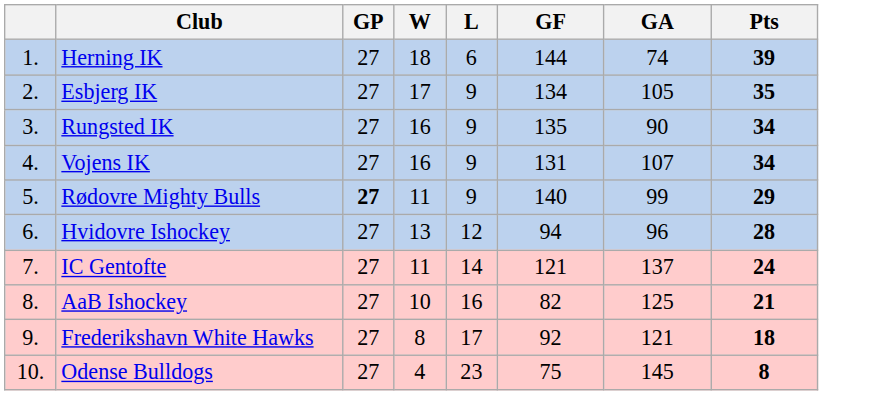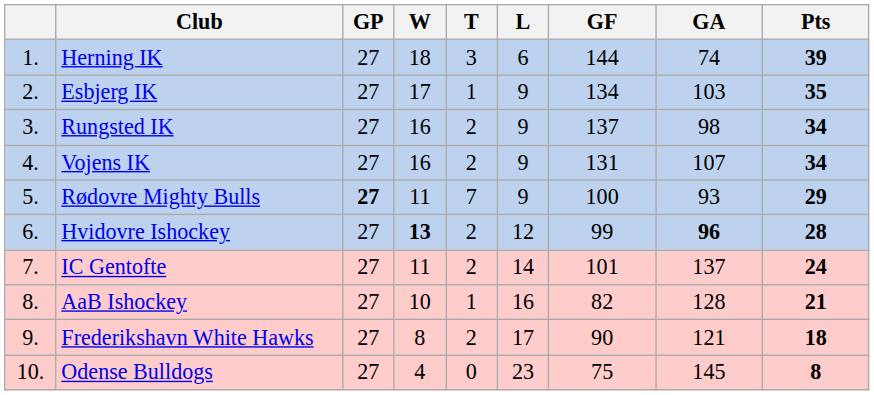 <table class="wikitable">
 <tr>
 <th width="30"></th>
 <th width="200">Club</th>
 <th width="30">GP</th>
 <th width="30">W</th>
+<th width="30">T</th>
 <th width="30">L</th>
 <th width="70">GF</th>
 <th width="70">GA</th>
 <th width="70">Pts</th>
 </tr>
 <tr bgcolor="#BCD2EE" align="center">
 <td>1.</td>
 <td align="left"><a href='#'>Herning IK</a></td>
 <td>27</td>
 <td>18</td>
+<td>3</td>
 <td>6</td>
 <td>144</td>
 <td>74</td>
 <td><strong>39</strong></td>
 </tr>
 <tr bgcolor="#BCD2EE" align="center">
 <td>2.</td>
 <td align="left"><a href='#'>Esbjerg IK</a></td>
 <td>27</td>
 <td>17</td>
+<td>1</td>
 <td>9</td>
 <td>134</td>
-<td>105</td>
+<td>103</td>
 <td><strong>35</strong></td>
 </tr>
 <tr bgcolor="#BCD2EE" align="center">
 <td>3.</td>
 <td align="left"><a href='#'>Rungsted IK</a></td>
 <td>27</td>
 <td>16</td>
+<td>2</td>
 <td>9</td>
-<td>135</td>
-<td>90</td>
+<td>137</td>
+<td>98</td>
 <td><strong>34</strong></td>
 </tr>
 <tr bgcolor="#BCD2EE" align="center">
 <td>4.</td>
 <td align="left"><a href='#'>Vojens IK</a></td>
 <td>27</td>
 <td>16</td>
+<td>2</td>
 <td>9</td>
 <td>131</td>
 <td>107</td>
 <td><strong>34</strong></td>
 </tr>
 <tr bgcolor="#BCD2EE" align="center">
 <td>5.</td>
 <td align="left"><a href='#'>Rødovre Mighty Bulls</a></td>
 <td><strong>27</strong></td>
 <td>11</td>
+<td>7</td>
 <td>9</td>
-<td>140</td>
-<td>99</td>
+<td>100</td>
+<td>93</td>
 <td><strong>29</strong></td>
 </tr>
 <tr bgcolor="#BCD2EE" align="center">
 <td>6.</td>
 <td align="left"><a href='#'>Hvidovre Ishockey</a></td>
 <td>27</td>
-<td>13</td>
+<td><strong>13</strong></td>
+<td>2</td>
 <td>12</td>
-<td>94</td>
-<td>96</td>
+<td>99</td>
+<td><strong>96</strong></td>
 <td><strong>28</strong></td>
 </tr>
 <tr bgcolor="#FFCCCC" align="center">
 <td>7.</td>
 <td align="left"><a href='#'>IC Gentofte</a></td>
 <td>27</td>
 <td>11</td>
+<td>2</td>
 <td>14</td>
-<td>121</td>
+<td>101</td>
 <td>137</td>
 <td><strong>24</strong></td>
 </tr>
 <tr bgcolor="#FFCCCC" align="center">
 <td>8.</td>
 <td align="left"><a href='#'>AaB Ishockey</a></td>
 <td>27</td>
 <td>10</td>
+<td>1</td>
 <td>16</td>
 <td>82</td>
-<td>125</td>
+<td>128</td>
 <td><strong>21</strong></td>
 </tr>
 <tr bgcolor="#FFCCCC" align="center">
 <td>9.</td>
 <td align="left"><a href='#'>Frederikshavn White Hawks</a></td>
 <td>27</td>
 <td>8</td>
+<td>2</td>
 <td>17</td>
-<td>92</td>
+<td>90</td>
 <td>121</td>
 <td><strong>18</strong></td>
 </tr>
 <tr bgcolor="#FFCCCC" align="center">
 <td>10.</td>
 <td align="left"><a href='#'>Odense Bulldogs</a></td>
 <td>27</td>
 <td>4</td>
+<td>0</td>
 <td>23</td>
 <td>75</td>
 <td>145</td>
 <td><strong>8</strong></td>
 </tr>
 </table>
